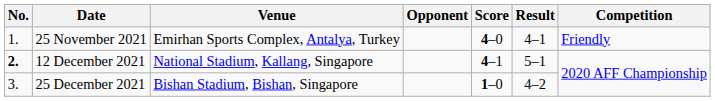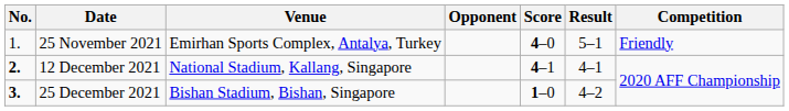 <table class="wikitable">
 <tr>
 <th>No.</th>
 <th>Date</th>
 <th>Venue</th>
 <th>Opponent</th>
 <th>Score</th>
 <th>Result</th>
 <th>Competition</th>
 </tr>
 <tr>
 <td>1.</td>
 <td>25 November 2021</td>
 <td>Emirhan Sports Complex, <a href='#'>Antalya</a>, Turkey</td>
 <td></td>
 <td align=center><strong>4</strong>–0</td>
-<td align=center>4–1</td>
+<td align=center>5–1</td>
 <td><a href='#'>Friendly</a></td>
 </tr>
 <tr>
 <td><strong>2.</strong></td>
 <td>12 December 2021</td>
 <td><a href='#'>National Stadium</a>, <a href='#'>Kallang</a>, Singapore</td>
 <td></td>
 <td align=center><strong>4</strong>–1</td>
-<td align=center>5–1</td>
+<td align=center>4–1</td>
 <td rowspan=2><a href='#'>2020 AFF Championship</a></td>
 </tr>
 <tr>
-<td>3.</td>
+<td><strong>3.</strong></td>
 <td>25 December 2021</td>
 <td><a href='#'>Bishan Stadium</a>, <a href='#'>Bishan</a>, Singapore</td>
 <td></td>
 <td align=center><strong>1</strong>–0</td>
 <td align=center>4–2 </td>
 </tr>
 </table>
